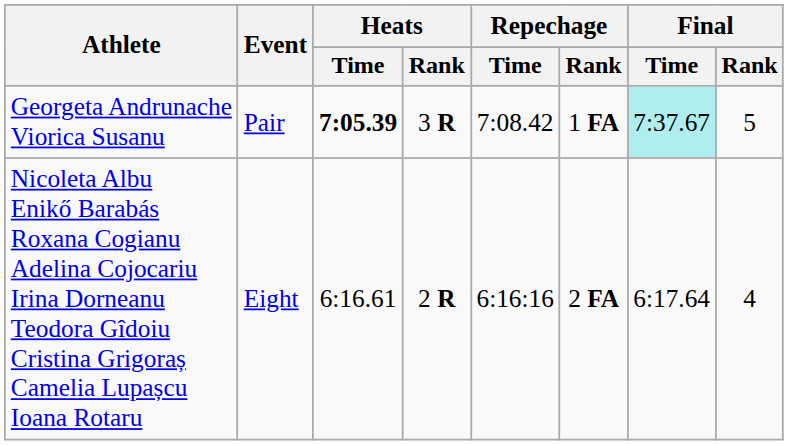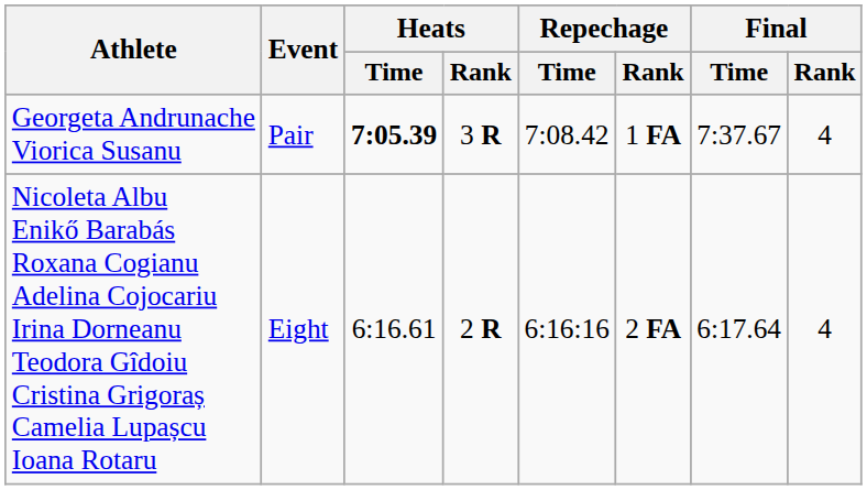 <table class="wikitable" style="font-size:90%">
 <tr>
 <th rowspan=2>Athlete</th>
 <th rowspan=2>Event</th>
 <th colspan="2">Heats</th>
 <th colspan="2">Repechage</th>
 <th colspan="2">Final</th>
 </tr>
 <tr style="font-size:95%">
 <th>Time</th>
 <th>Rank</th>
 <th>Time</th>
 <th>Rank</th>
 <th>Time</th>
 <th>Rank</th>
 </tr>
 <tr align=center>
 <td align=left><a href='#'>Georgeta Andrunache</a><br><a href='#'>Viorica Susanu</a></td>
 <td align=left><a href='#'>Pair</a></td>
 <td><strong>7:05.39</strong></td>
 <td>3 <strong>R</strong></td>
 <td>7:08.42</td>
 <td>1 <strong>FA</strong></td>
-<td style="background: paleturquoise;">7:37.67</td>
-<td>5</td>
+<td>7:37.67</td>
+<td>4</td>
 </tr>
 <tr align=center>
 <td align=left><a href='#'>Nicoleta Albu</a><br><a href='#'>Enikő Barabás</a><br><a href='#'>Roxana Cogianu</a><br><a href='#'>Adelina Cojocariu</a><br><a href='#'>Irina Dorneanu</a><br><a href='#'>Teodora Gîdoiu</a><br><a href='#'>Cristina Grigoraș</a><br><a href='#'>Camelia Lupașcu</a><br><a href='#'>Ioana Rotaru</a></td>
 <td align=left><a href='#'>Eight</a></td>
 <td>6:16.61</td>
 <td>2 <strong>R</strong></td>
 <td>6:16:16</td>
 <td>2 <strong>FA</strong></td>
 <td>6:17.64</td>
 <td>4</td>
 </tr>
 </table>
